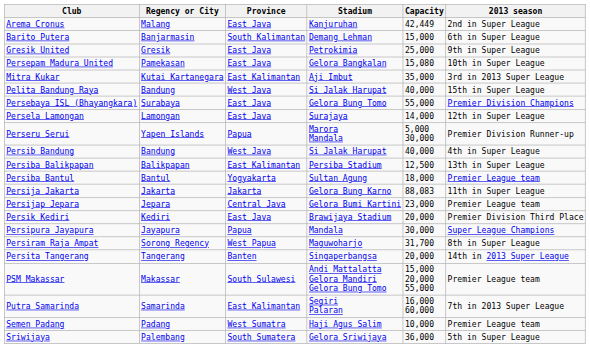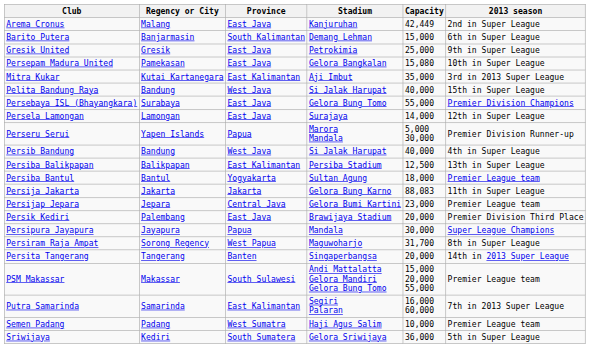 <table class="wikitable sortable">
 <tr>
 <th>Club</th>
 <th>Regency or City</th>
 <th>Province</th>
 <th>Stadium</th>
 <th>Capacity</th>
 <th>2013 season</th>
 </tr>
 <tr>
 <td><a href='#'>Arema Cronus</a></td>
 <td><a href='#'>Malang</a></td>
 <td><a href='#'>East Java</a></td>
 <td><a href='#'>Kanjuruhan</a></td>
 <td>42,449</td>
 <td>2nd in Super League</td>
 </tr>
 <tr>
 <td><a href='#'>Barito Putera</a></td>
 <td><a href='#'>Banjarmasin</a></td>
 <td><a href='#'>South Kalimantan</a></td>
 <td><a href='#'>Demang Lehman</a></td>
 <td>15,000</td>
 <td>6th in Super League</td>
 </tr>
 <tr>
 <td><a href='#'>Gresik United</a></td>
 <td><a href='#'>Gresik</a></td>
 <td><a href='#'>East Java</a></td>
 <td><a href='#'>Petrokimia</a></td>
 <td>25,000</td>
 <td>9th in Super League</td>
 </tr>
 <tr>
 <td><a href='#'>Persepam Madura United</a></td>
 <td><a href='#'>Pamekasan</a></td>
 <td><a href='#'>East Java</a></td>
 <td><a href='#'>Gelora Bangkalan</a></td>
 <td>15,080</td>
 <td>10th in Super League</td>
 </tr>
 <tr>
 <td><a href='#'>Mitra Kukar</a></td>
 <td><a href='#'>Kutai Kartanegara</a></td>
 <td><a href='#'>East Kalimantan</a></td>
 <td><a href='#'>Aji Imbut</a></td>
 <td>35,000</td>
 <td>3rd in 2013 Super League</td>
 </tr>
 <tr>
 <td><a href='#'>Pelita Bandung Raya</a></td>
 <td><a href='#'>Bandung</a></td>
 <td><a href='#'>West Java</a></td>
 <td><a href='#'>Si Jalak Harupat</a></td>
 <td>40,000</td>
 <td>15th in Super League</td>
 </tr>
 <tr>
 <td><a href='#'>Persebaya ISL (Bhayangkara)</a></td>
 <td><a href='#'>Surabaya</a></td>
 <td><a href='#'>East Java</a></td>
 <td><a href='#'>Gelora Bung Tomo</a></td>
 <td>55,000</td>
 <td><a href='#'>Premier Division Champions</a></td>
 </tr>
 <tr>
 <td><a href='#'>Persela Lamongan</a></td>
 <td><a href='#'>Lamongan</a></td>
 <td><a href='#'>East Java</a></td>
 <td><a href='#'>Surajaya</a></td>
 <td>14,000</td>
 <td>12th in Super League</td>
 </tr>
 <tr>
 <td><a href='#'>Perseru Serui</a></td>
 <td><a href='#'>Yapen Islands</a></td>
 <td><a href='#'>Papua</a></td>
 <td><a href='#'>Marora</a><br><a href='#'>Mandala</a></td>
 <td>5,000<br>30,000</td>
 <td>Premier Division Runner-up</td>
 </tr>
 <tr>
 <td><a href='#'>Persib Bandung</a></td>
 <td><a href='#'>Bandung</a></td>
 <td><a href='#'>West Java</a></td>
 <td><a href='#'>Si Jalak Harupat</a></td>
 <td>40,000</td>
 <td>4th in Super League</td>
 </tr>
 <tr>
 <td><a href='#'>Persiba Balikpapan</a></td>
 <td><a href='#'>Balikpapan</a></td>
 <td><a href='#'>East Kalimantan</a></td>
 <td><a href='#'>Persiba Stadium</a></td>
 <td>12,500</td>
 <td>13th in Super League</td>
 </tr>
 <tr>
 <td><a href='#'>Persiba Bantul</a></td>
 <td><a href='#'>Bantul</a></td>
 <td><a href='#'>Yogyakarta</a></td>
 <td><a href='#'>Sultan Agung</a></td>
 <td>18,000</td>
 <td><a href='#'>Premier League team</a></td>
 </tr>
 <tr>
 <td><a href='#'>Persija Jakarta</a></td>
 <td><a href='#'>Jakarta</a></td>
 <td><a href='#'>Jakarta</a></td>
 <td><a href='#'>Gelora Bung Karno</a></td>
 <td>88,083</td>
 <td>11th in Super League</td>
 </tr>
 <tr>
 <td><a href='#'>Persijap Jepara</a></td>
 <td><a href='#'>Jepara</a></td>
 <td><a href='#'>Central Java</a></td>
 <td><a href='#'>Gelora Bumi Kartini</a></td>
 <td>23,000</td>
 <td>Premier League team</td>
 </tr>
 <tr>
 <td><a href='#'>Persik Kediri</a></td>
-<td><a href='#'>Kediri</a></td>
+<td><a href='#'>Palembang</a></td>
 <td><a href='#'>East Java</a></td>
 <td><a href='#'>Brawijaya Stadium</a></td>
 <td>20,000</td>
 <td>Premier Division Third Place</td>
 </tr>
 <tr>
 <td><a href='#'>Persipura Jayapura</a></td>
 <td><a href='#'>Jayapura</a></td>
 <td><a href='#'>Papua</a></td>
 <td><a href='#'>Mandala</a></td>
 <td>30,000</td>
 <td><a href='#'>Super League Champions</a></td>
 </tr>
 <tr>
 <td><a href='#'>Persiram Raja Ampat</a></td>
 <td><a href='#'>Sorong Regency</a></td>
 <td><a href='#'>West Papua</a></td>
 <td><a href='#'>Maguwoharjo</a></td>
 <td>31,700</td>
 <td>8th in Super League</td>
 </tr>
 <tr>
 <td><a href='#'>Persita Tangerang</a></td>
 <td><a href='#'>Tangerang</a></td>
 <td><a href='#'>Banten</a></td>
 <td><a href='#'>Singaperbangsa</a></td>
 <td>20,000</td>
 <td>14th in <a href='#'>2013 Super League</a></td>
 </tr>
 <tr>
 <td><a href='#'>PSM Makassar</a></td>
 <td><a href='#'>Makassar</a></td>
 <td><a href='#'>South Sulawesi</a></td>
 <td><a href='#'>Andi Mattalatta</a><br><a href='#'>Gelora Mandiri</a><br><a href='#'>Gelora Bung Tomo</a></td>
 <td>15,000<br>20,000<br>55,000</td>
 <td>Premier League team</td>
 </tr>
 <tr>
 <td><a href='#'>Putra Samarinda</a></td>
 <td><a href='#'>Samarinda</a></td>
 <td><a href='#'>East Kalimantan</a></td>
 <td><a href='#'>Segiri</a><br><a href='#'>Palaran</a></td>
 <td>16,000<br>60,000</td>
 <td>7th in 2013 Super League</td>
 </tr>
 <tr>
 <td><a href='#'>Semen Padang</a></td>
 <td><a href='#'>Padang</a></td>
 <td><a href='#'>West Sumatra</a></td>
 <td><a href='#'>Haji Agus Salim</a></td>
 <td>10,000</td>
 <td>Premier League team</td>
 </tr>
 <tr>
 <td><a href='#'>Sriwijaya</a></td>
-<td><a href='#'>Palembang</a></td>
+<td><a href='#'>Kediri</a></td>
 <td><a href='#'>South Sumatera</a></td>
 <td><a href='#'>Gelora Sriwijaya</a></td>
 <td>36,000</td>
 <td>5th in Super League</td>
 </tr>
 </table>
